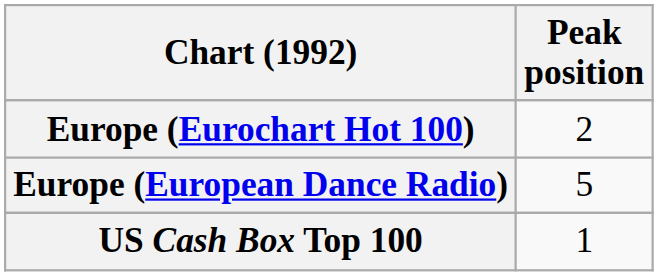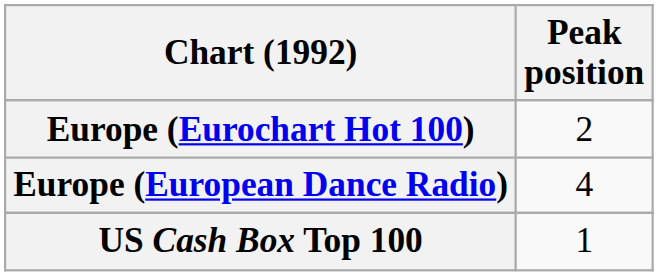 <table class="wikitable sortable plainrowheaders" style="text-align:center">
 <tr>
 <th>Chart (1992)</th>
 <th>Peak<br>position</th>
 </tr>
 <tr>
 </tr>
 <tr>
 </tr>
 <tr>
 </tr>
 <tr>
 </tr>
 <tr>
 <th scope="row">Europe (<a href='#'>Eurochart Hot 100</a>)</th>
 <td>2</td>
 </tr>
 <tr>
 <th scope="row">Europe (<a href='#'>European Dance Radio</a>)</th>
-<td>5</td>
+<td>4</td>
 </tr>
 <tr>
 </tr>
 <tr>
 </tr>
 <tr>
 </tr>
 <tr>
 </tr>
 <tr>
 </tr>
 <tr>
 </tr>
 <tr>
 </tr>
 <tr>
 </tr>
 <tr>
 </tr>
 <tr>
 </tr>
 <tr>
 </tr>
 <tr>
 <th scope="row">US <em>Cash Box</em> Top 100</th>
 <td>1</td>
 </tr>
 </table>
